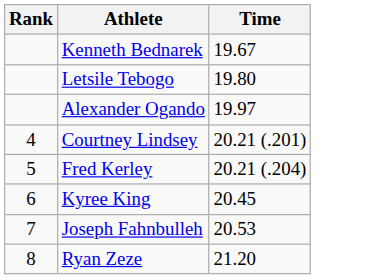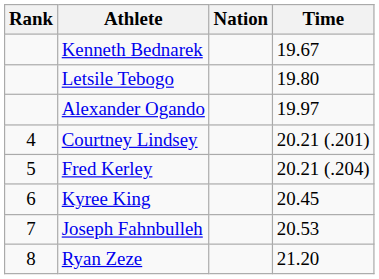 <table class="wikitable">
 <tr>
 <th scope="col">Rank</th>
 <th scope="col">Athlete</th>
+<th scope="col">Nation</th>
 <th scope="col">Time</th>
 </tr>
 <tr>
 <td align=center></td>
 <td><a href='#'>Kenneth Bednarek</a></td>
+<td></td>
 <td>19.67</td>
 </tr>
 <tr>
 <td align=center></td>
 <td><a href='#'>Letsile Tebogo</a></td>
+<td></td>
 <td>19.80</td>
 </tr>
 <tr>
 <td align=center></td>
 <td><a href='#'>Alexander Ogando</a></td>
+<td></td>
 <td>19.97</td>
 </tr>
 <tr>
 <td align=center>4</td>
 <td><a href='#'>Courtney Lindsey</a></td>
+<td></td>
 <td>20.21 (.201)</td>
 </tr>
 <tr>
 <td align=center>5</td>
 <td><a href='#'>Fred Kerley</a></td>
+<td></td>
 <td>20.21 (.204)</td>
 </tr>
 <tr>
 <td align=center>6</td>
 <td><a href='#'>Kyree King</a></td>
+<td></td>
 <td>20.45</td>
 </tr>
 <tr>
 <td align=center>7</td>
 <td><a href='#'>Joseph Fahnbulleh</a></td>
+<td></td>
 <td>20.53</td>
 </tr>
 <tr>
 <td align=center>8</td>
 <td><a href='#'>Ryan Zeze</a></td>
+<td></td>
 <td>21.20</td>
 </tr>
 </table>
